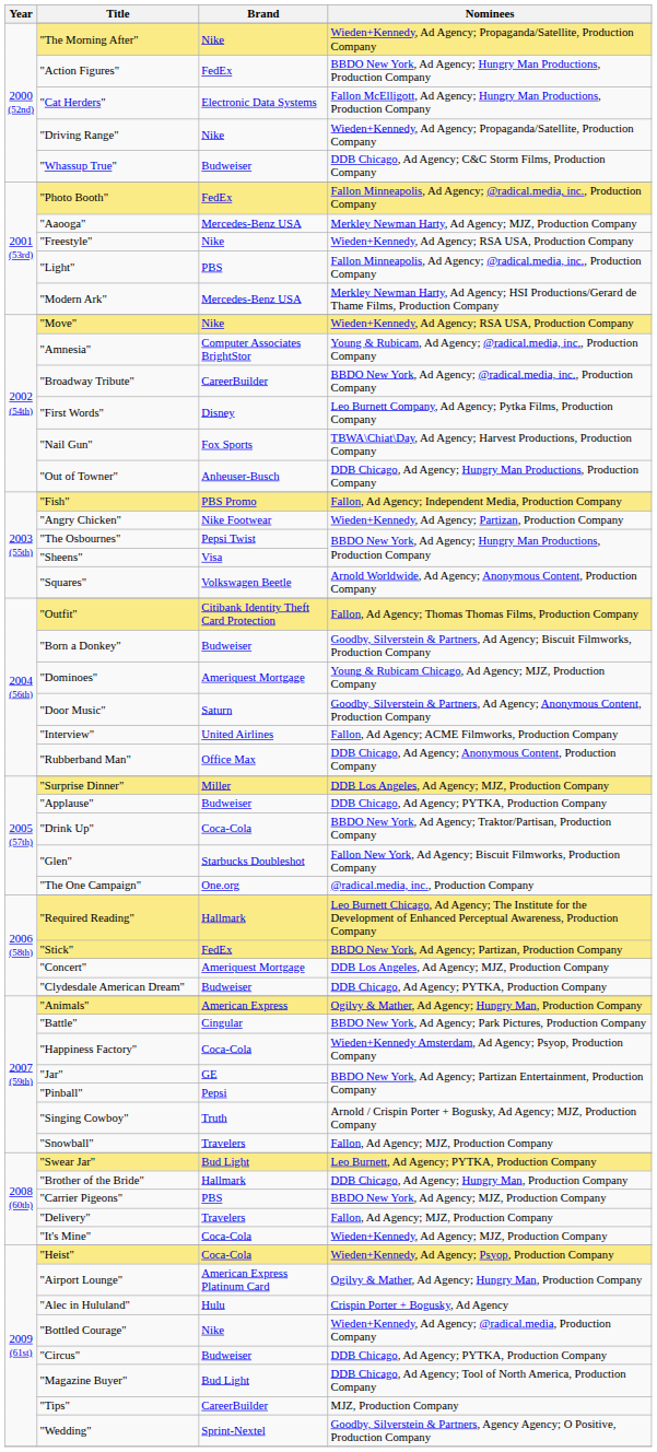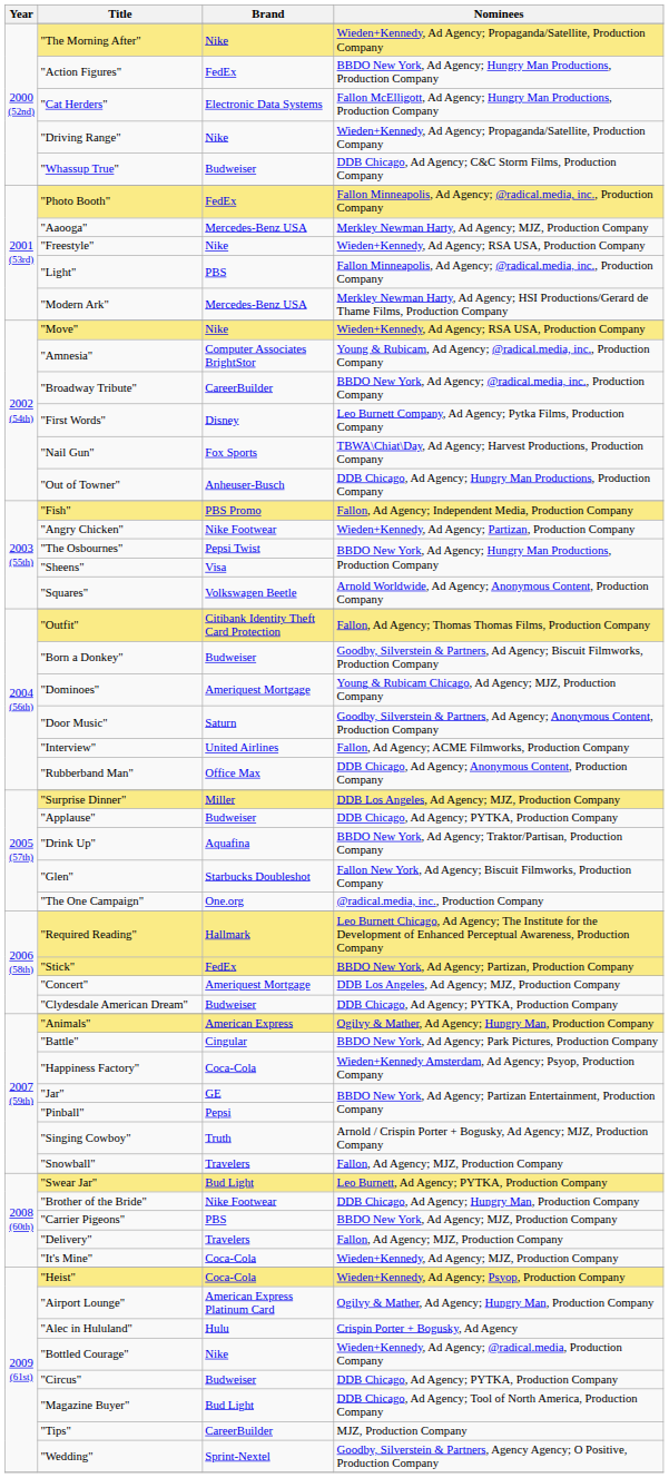 <table class="wikitable" style="width:100%">
 <tr bgcolor="#bebebe">
 <th width="5%">Year</th>
 <th width="25%">Title</th>
 <th width="20%">Brand</th>
 <th width="50%">Nominees</th>
 </tr>
 <tr>
 <td rowspan=6 style="text-align:center"><a href='#'>2000</a><br><small><a href='#'>(52nd)</a></small><br></td>
 </tr>
 <tr style="background:#FAEB86">
 <td>"The Morning After"</td>
 <td><a href='#'>Nike</a></td>
 <td><a href='#'>Wieden+Kennedy</a>, Ad Agency; Propaganda/Satellite, Production Company</td>
 </tr>
 <tr>
 <td>"Action Figures"</td>
 <td><a href='#'>FedEx</a></td>
 <td><a href='#'>BBDO New York</a>, Ad Agency; <a href='#'>Hungry Man Productions</a>, Production Company</td>
 </tr>
 <tr>
 <td>"<a href='#'>Cat Herders</a>"</td>
 <td><a href='#'>Electronic Data Systems</a></td>
 <td><a href='#'>Fallon McElligott</a>, Ad Agency; <a href='#'>Hungry Man Productions</a>, Production Company</td>
 </tr>
 <tr>
 <td>"Driving Range"</td>
 <td><a href='#'>Nike</a></td>
 <td><a href='#'>Wieden+Kennedy</a>, Ad Agency; Propaganda/Satellite, Production Company</td>
 </tr>
 <tr>
 <td>"<a href='#'>Whassup True</a>"</td>
 <td><a href='#'>Budweiser</a></td>
 <td><a href='#'>DDB Chicago</a>, Ad Agency; C&C Storm Films, Production Company</td>
 </tr>
 <tr>
 <td rowspan=6 style="text-align:center"><a href='#'>2001</a><br><small><a href='#'>(53rd)</a></small><br></td>
 </tr>
 <tr style="background:#FAEB86">
 <td>"Photo Booth"</td>
 <td><a href='#'>FedEx</a></td>
 <td><a href='#'>Fallon Minneapolis</a>, Ad Agency; <a href='#'>@radical.media, inc.</a>, Production Company</td>
 </tr>
 <tr>
 <td>"Aaooga"</td>
 <td><a href='#'>Mercedes-Benz USA</a></td>
 <td><a href='#'>Merkley Newman Harty</a>, Ad Agency; MJZ, Production Company</td>
 </tr>
 <tr>
 <td>"Freestyle"</td>
 <td><a href='#'>Nike</a></td>
 <td><a href='#'>Wieden+Kennedy</a>, Ad Agency; RSA USA, Production Company</td>
 </tr>
 <tr>
 <td>"Light"</td>
 <td><a href='#'>PBS</a></td>
 <td><a href='#'>Fallon Minneapolis</a>, Ad Agency; <a href='#'>@radical.media, inc.</a>, Production Company</td>
 </tr>
 <tr>
 <td>"Modern Ark"</td>
 <td><a href='#'>Mercedes-Benz USA</a></td>
 <td><a href='#'>Merkley Newman Harty</a>, Ad Agency; HSI Productions/Gerard de Thame Films, Production Company</td>
 </tr>
 <tr>
 <td rowspan=7 style="text-align:center"><a href='#'>2002</a><br><small><a href='#'>(54th)</a></small><br></td>
 </tr>
 <tr style="background:#FAEB86">
 <td>"Move"</td>
 <td><a href='#'>Nike</a></td>
 <td><a href='#'>Wieden+Kennedy</a>, Ad Agency; RSA USA, Production Company</td>
 </tr>
 <tr>
 <td>"Amnesia"</td>
 <td><a href='#'>Computer Associates BrightStor</a></td>
 <td><a href='#'>Young & Rubicam</a>, Ad Agency; <a href='#'>@radical.media, inc.</a>, Production Company</td>
 </tr>
 <tr>
 <td>"Broadway Tribute"</td>
 <td><a href='#'>CareerBuilder</a></td>
 <td><a href='#'>BBDO New York</a>, Ad Agency; <a href='#'>@radical.media, inc.</a>, Production Company</td>
 </tr>
 <tr>
 <td>"First Words"</td>
 <td><a href='#'>Disney</a></td>
 <td><a href='#'>Leo Burnett Company</a>, Ad Agency; Pytka Films, Production Company</td>
 </tr>
 <tr>
 <td>"Nail Gun"</td>
 <td><a href='#'>Fox Sports</a></td>
 <td><a href='#'>TBWA\Chiat\Day</a>, Ad Agency; Harvest Productions, Production Company</td>
 </tr>
 <tr>
 <td>"Out of Towner"</td>
 <td><a href='#'>Anheuser-Busch</a></td>
 <td><a href='#'>DDB Chicago</a>, Ad Agency; <a href='#'>Hungry Man Productions</a>, Production Company</td>
 </tr>
 <tr>
 <td rowspan=6 style="text-align:center"><a href='#'>2003</a><br><small><a href='#'>(55th)</a></small><br></td>
 </tr>
 <tr style="background:#FAEB86">
 <td>"Fish"</td>
 <td><a href='#'>PBS Promo</a></td>
 <td><a href='#'>Fallon</a>, Ad Agency; Independent Media, Production Company</td>
 </tr>
 <tr>
 <td>"Angry Chicken"</td>
 <td><a href='#'>Nike Footwear</a></td>
 <td><a href='#'>Wieden+Kennedy</a>, Ad Agency; <a href='#'>Partizan</a>, Production Company</td>
 </tr>
 <tr>
 <td>"The Osbournes"</td>
 <td><a href='#'>Pepsi Twist</a></td>
 <td rowspan=2><a href='#'>BBDO New York</a>, Ad Agency; <a href='#'>Hungry Man Productions</a>, Production Company</td>
 </tr>
 <tr>
 <td>"Sheens"</td>
 <td><a href='#'>Visa</a></td>
 </tr>
 <tr>
 <td>"Squares"</td>
 <td><a href='#'>Volkswagen Beetle</a></td>
 <td><a href='#'>Arnold Worldwide</a>, Ad Agency; <a href='#'>Anonymous Content</a>, Production Company</td>
 </tr>
 <tr>
 <td rowspan=7 style="text-align:center"><a href='#'>2004</a><br><small><a href='#'>(56th)</a></small><br></td>
 </tr>
 <tr style="background:#FAEB86">
 <td>"Outfit"</td>
 <td><a href='#'>Citibank Identity Theft Card Protection</a></td>
 <td><a href='#'>Fallon</a>, Ad Agency; Thomas Thomas Films, Production Company</td>
 </tr>
 <tr>
 <td>"Born a Donkey"</td>
 <td><a href='#'>Budweiser</a></td>
 <td><a href='#'>Goodby, Silverstein & Partners</a>, Ad Agency; Biscuit Filmworks, Production Company</td>
 </tr>
 <tr>
 <td>"Dominoes"</td>
 <td><a href='#'>Ameriquest Mortgage</a></td>
 <td><a href='#'>Young & Rubicam Chicago</a>, Ad Agency; MJZ, Production Company</td>
 </tr>
 <tr>
 <td>"Door Music"</td>
 <td><a href='#'>Saturn</a></td>
 <td><a href='#'>Goodby, Silverstein & Partners</a>, Ad Agency; <a href='#'>Anonymous Content</a>, Production Company</td>
 </tr>
 <tr>
 <td>"Interview"</td>
 <td><a href='#'>United Airlines</a></td>
 <td><a href='#'>Fallon</a>, Ad Agency; ACME Filmworks, Production Company</td>
 </tr>
 <tr>
 <td>"Rubberband Man"</td>
 <td><a href='#'>Office Max</a></td>
 <td><a href='#'>DDB Chicago</a>, Ad Agency; <a href='#'>Anonymous Content</a>, Production Company</td>
 </tr>
 <tr>
 <td rowspan=6 style="text-align:center"><a href='#'>2005</a><br><small><a href='#'>(57th)</a></small><br></td>
 </tr>
 <tr style="background:#FAEB86">
 <td>"Surprise Dinner"</td>
 <td><a href='#'>Miller</a></td>
 <td><a href='#'>DDB Los Angeles</a>, Ad Agency; MJZ, Production Company</td>
 </tr>
 <tr>
 <td>"Applause"</td>
 <td><a href='#'>Budweiser</a></td>
 <td><a href='#'>DDB Chicago</a>, Ad Agency; PYTKA, Production Company</td>
 </tr>
 <tr>
 <td>"Drink Up"</td>
-<td><a href='#'>Coca-Cola</a></td>
+<td><a href='#'>Aquafina</a></td>
 <td><a href='#'>BBDO New York</a>, Ad Agency; Traktor/Partisan, Production Company</td>
 </tr>
 <tr>
 <td>"Glen"</td>
 <td><a href='#'>Starbucks Doubleshot</a></td>
 <td><a href='#'>Fallon New York</a>, Ad Agency; Biscuit Filmworks, Production Company</td>
 </tr>
 <tr>
 <td>"The One Campaign"</td>
 <td><a href='#'>One.org</a></td>
 <td><a href='#'>@radical.media, inc.</a>, Production Company</td>
 </tr>
 <tr>
 <td rowspan=5 style="text-align:center"><a href='#'>2006</a><br><small><a href='#'>(58th)</a></small><br></td>
 </tr>
 <tr style="background:#FAEB86">
 <td>"Required Reading"</td>
 <td><a href='#'>Hallmark</a></td>
 <td><a href='#'>Leo Burnett Chicago</a>, Ad Agency; The Institute for the Development of Enhanced Perceptual Awareness, Production Company</td>
 </tr>
 <tr style="background:#FAEB86">
 <td>"Stick"</td>
 <td><a href='#'>FedEx</a></td>
 <td><a href='#'>BBDO New York</a>, Ad Agency; Partizan, Production Company</td>
 </tr>
 <tr>
 <td>"Concert"</td>
 <td><a href='#'>Ameriquest Mortgage</a></td>
 <td><a href='#'>DDB Los Angeles</a>, Ad Agency; MJZ, Production Company</td>
 </tr>
 <tr>
 <td>"Clydesdale American Dream"</td>
 <td><a href='#'>Budweiser</a></td>
 <td><a href='#'>DDB Chicago</a>, Ad Agency; PYTKA, Production Company</td>
 </tr>
 <tr>
 <td rowspan=8 style="text-align:center"><a href='#'>2007</a><br><small><a href='#'>(59th)</a></small><br></td>
 </tr>
 <tr style="background:#FAEB86">
 <td>"Animals"</td>
 <td><a href='#'>American Express</a></td>
 <td><a href='#'>Ogilvy & Mather</a>, Ad Agency; <a href='#'>Hungry Man</a>, Production Company</td>
 </tr>
 <tr>
 <td>"Battle"</td>
 <td><a href='#'>Cingular</a></td>
 <td><a href='#'>BBDO New York</a>, Ad Agency; Park Pictures, Production Company</td>
 </tr>
 <tr>
 <td>"Happiness Factory"</td>
 <td><a href='#'>Coca-Cola</a></td>
 <td><a href='#'>Wieden+Kennedy Amsterdam</a>, Ad Agency; Psyop, Production Company</td>
 </tr>
 <tr>
 <td>"Jar"</td>
 <td><a href='#'>GE</a></td>
 <td rowspan=2><a href='#'>BBDO New York</a>, Ad Agency; Partizan Entertainment, Production Company</td>
 </tr>
 <tr>
 <td>"Pinball"</td>
 <td><a href='#'>Pepsi</a></td>
 </tr>
 <tr>
 <td>"Singing Cowboy"</td>
 <td><a href='#'>Truth</a></td>
 <td>Arnold / Crispin Porter + Bogusky, Ad Agency; MJZ, Production Company</td>
 </tr>
 <tr>
 <td>"Snowball"</td>
 <td><a href='#'>Travelers</a></td>
 <td><a href='#'>Fallon</a>, Ad Agency; MJZ, Production Company</td>
 </tr>
 <tr>
 <td rowspan=6 style="text-align:center"><a href='#'>2008</a><br><small><a href='#'>(60th)</a></small><br></td>
 </tr>
 <tr style="background:#FAEB86">
 <td>"Swear Jar"</td>
 <td><a href='#'>Bud Light</a></td>
 <td><a href='#'>Leo Burnett</a>, Ad Agency; PYTKA, Production Company</td>
 </tr>
 <tr>
 <td>"Brother of the Bride"</td>
-<td><a href='#'>Hallmark</a></td>
+<td><a href='#'>Nike Footwear</a></td>
 <td><a href='#'>DDB Chicago</a>, Ad Agency; <a href='#'>Hungry Man</a>, Production Company</td>
 </tr>
 <tr>
 <td>"Carrier Pigeons"</td>
 <td><a href='#'>PBS</a></td>
 <td><a href='#'>BBDO New York</a>, Ad Agency; MJZ, Production Company</td>
 </tr>
 <tr>
 <td>"Delivery"</td>
 <td><a href='#'>Travelers</a></td>
 <td><a href='#'>Fallon</a>, Ad Agency; MJZ, Production Company</td>
 </tr>
 <tr>
 <td>"It's Mine"</td>
 <td><a href='#'>Coca-Cola</a></td>
 <td><a href='#'>Wieden+Kennedy</a>, Ad Agency; MJZ, Production Company</td>
 </tr>
 <tr>
 <td rowspan=9 style="text-align:center"><a href='#'>2009</a><br><small><a href='#'>(61st)</a></small><br></td>
 </tr>
 <tr style="background:#FAEB86">
 <td>"Heist"</td>
 <td><a href='#'>Coca-Cola</a></td>
 <td><a href='#'>Wieden+Kennedy</a>, Ad Agency; <a href='#'>Psyop</a>, Production Company</td>
 </tr>
 <tr>
 <td>"Airport Lounge"</td>
 <td><a href='#'>American Express Platinum Card</a></td>
 <td><a href='#'>Ogilvy & Mather</a>, Ad Agency; <a href='#'>Hungry Man</a>, Production Company</td>
 </tr>
 <tr>
 <td>"Alec in Hululand"</td>
 <td><a href='#'>Hulu</a></td>
 <td><a href='#'>Crispin Porter + Bogusky</a>, Ad Agency</td>
 </tr>
 <tr>
 <td>"Bottled Courage"</td>
 <td><a href='#'>Nike</a></td>
 <td><a href='#'>Wieden+Kennedy</a>, Ad Agency; <a href='#'>@radical.media</a>, Production Company</td>
 </tr>
 <tr>
 <td>"Circus"</td>
 <td><a href='#'>Budweiser</a></td>
 <td><a href='#'>DDB Chicago</a>, Ad Agency; PYTKA, Production Company</td>
 </tr>
 <tr>
 <td>"Magazine Buyer"</td>
 <td><a href='#'>Bud Light</a></td>
 <td><a href='#'>DDB Chicago</a>, Ad Agency; Tool of North America, Production Company</td>
 </tr>
 <tr>
 <td>"Tips"</td>
 <td><a href='#'>CareerBuilder</a></td>
 <td>MJZ, Production Company</td>
 </tr>
 <tr>
 <td>"Wedding"</td>
 <td><a href='#'>Sprint-Nextel</a></td>
 <td><a href='#'>Goodby, Silverstein & Partners</a>, Agency Agency; O Positive, Production Company</td>
 </tr>
 <tr>
 </tr>
 </table>
